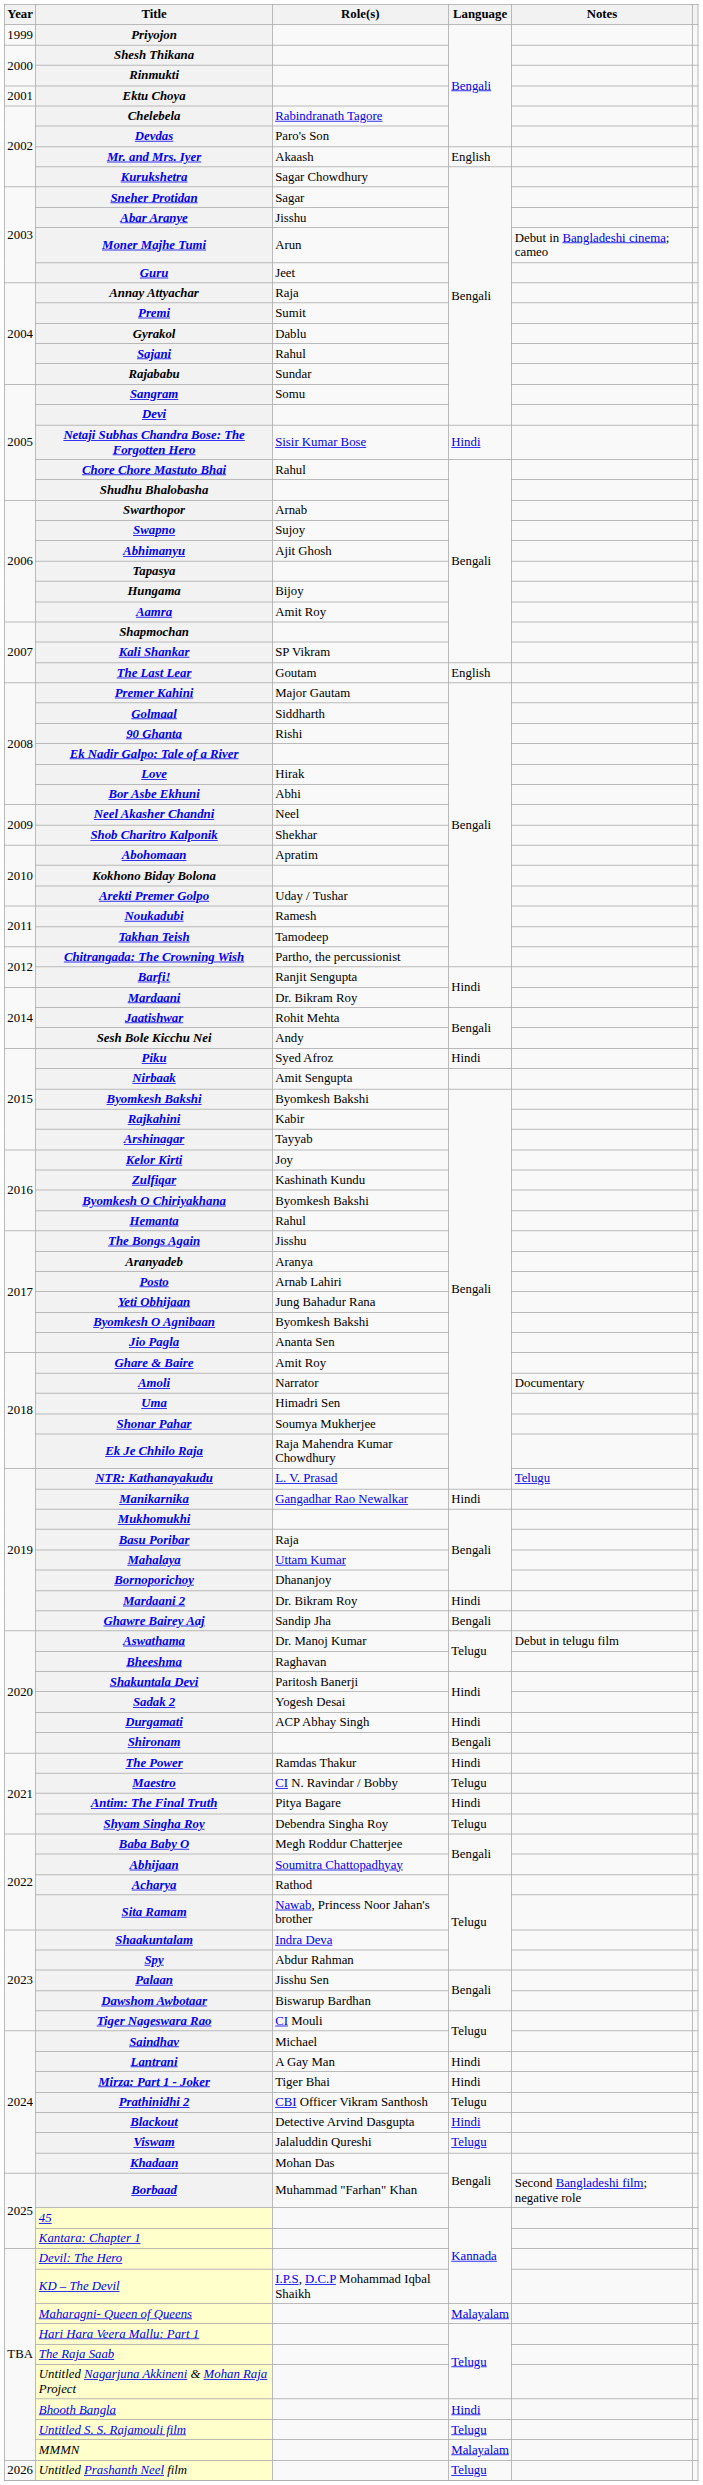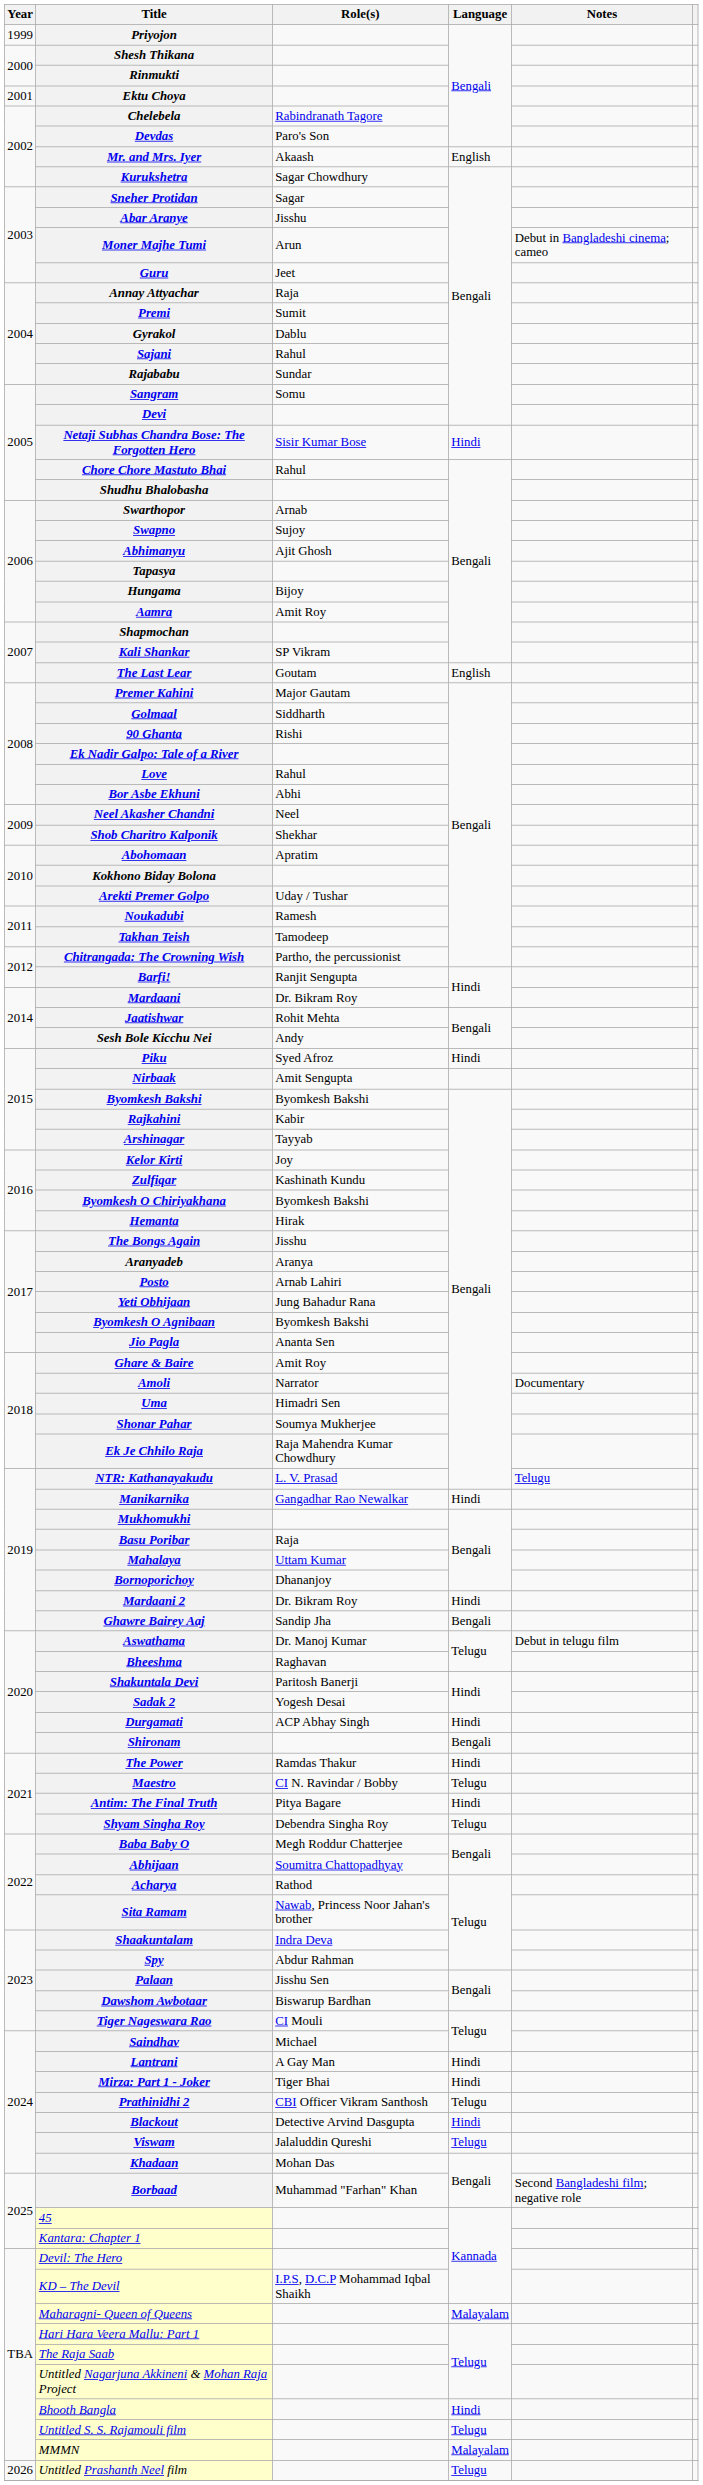 <table class="wikitable plainrowheaders sortable">
 <tr>
 <th scope-"col">Year</th>
 <th scope-"col">Title</th>
 <th scope-"col">Role(s)</th>
 <th scope-"col">Language</th>
 <th scope-"col" class="unsortable">Notes</th>
 <th scope-"col" class="unsortable"></th>
 </tr>
 <tr>
 <td rowspan="1">1999</td>
 <th scope="row"><em>Priyojon</em></th>
 <td></td>
 <td rowspan="6"><a href='#'>Bengali</a></td>
 <td></td>
 <td></td>
 </tr>
 <tr>
 <td rowspan="2">2000</td>
 <th scope="row"><em>Shesh Thikana</em></th>
 <td></td>
 <td></td>
 <td></td>
 </tr>
 <tr>
 <th scope="row"><em>Rinmukti</em></th>
 <td></td>
 <td></td>
 <td></td>
 </tr>
 <tr>
 <td>2001</td>
 <th scope="row"><em>Ektu Choya</em></th>
 <td></td>
 <td></td>
 <td></td>
 </tr>
 <tr>
 <td rowspan="4">2002</td>
 <th scope="row"><em>Chelebela</em></th>
 <td><a href='#'>Rabindranath Tagore</a></td>
 <td></td>
 <td></td>
 </tr>
 <tr>
 <th scope="row"><em><a href='#'>Devdas</a></em></th>
 <td>Paro's Son</td>
 <td></td>
 <td></td>
 </tr>
 <tr>
 <th scope="row"><em><a href='#'>Mr. and Mrs. Iyer</a></em></th>
 <td>Akaash</td>
 <td>English</td>
 <td></td>
 <td></td>
 </tr>
 <tr>
 <th scope="row"><em><a href='#'>Kurukshetra</a></em></th>
 <td>Sagar Chowdhury</td>
 <td rowspan="12">Bengali</td>
 <td></td>
 <td></td>
 </tr>
 <tr>
 <td rowspan="4">2003</td>
 <th scope="row"><em><a href='#'>Sneher Protidan</a></em></th>
 <td>Sagar</td>
 <td></td>
 <td></td>
 </tr>
 <tr>
 <th scope="row"><em><a href='#'>Abar Aranye</a></em></th>
 <td>Jisshu</td>
 <td></td>
 <td></td>
 </tr>
 <tr>
 <th scope="row"><em><a href='#'>Moner Majhe Tumi</a></em></th>
 <td>Arun</td>
 <td>Debut in <a href='#'>Bangladeshi cinema</a>; cameo</td>
 <td></td>
 </tr>
 <tr>
 <th scope="row"><em><a href='#'>Guru</a></em></th>
 <td>Jeet</td>
 <td></td>
 <td></td>
 </tr>
 <tr>
 <td rowspan="5">2004</td>
 <th scope="row"><em>Annay Attyachar</em></th>
 <td>Raja</td>
 <td></td>
 <td></td>
 </tr>
 <tr>
 <th scope="row"><em><a href='#'>Premi</a></em></th>
 <td>Sumit</td>
 <td></td>
 <td></td>
 </tr>
 <tr>
 <th scope="row"><em>Gyrakol</em></th>
 <td>Dablu</td>
 <td></td>
 <td></td>
 </tr>
 <tr>
 <th scope="row"><em><a href='#'>Sajani</a></em></th>
 <td>Rahul</td>
 <td></td>
 <td></td>
 </tr>
 <tr>
 <th scope="row"><em>Rajababu</em></th>
 <td>Sundar</td>
 <td></td>
 <td></td>
 </tr>
 <tr>
 <td rowspan="5">2005</td>
 <th scope="row"><a href='#'><em>Sangram</em></a></th>
 <td>Somu</td>
 <td></td>
 <td></td>
 </tr>
 <tr>
 <th scope="row"><a href='#'><em>Devi</em></a></th>
 <td></td>
 <td></td>
 <td></td>
 </tr>
 <tr>
 <th scope="row"><em><a href='#'>Netaji Subhas Chandra Bose: The Forgotten Hero</a></em></th>
 <td><a href='#'>Sisir Kumar Bose</a></td>
 <td><a href='#'>Hindi</a></td>
 <td></td>
 <td></td>
 </tr>
 <tr>
 <th scope="row"><em><a href='#'>Chore Chore Mastuto Bhai</a></em></th>
 <td>Rahul</td>
 <td rowspan="10">Bengali</td>
 <td></td>
 <td></td>
 </tr>
 <tr>
 <th scope="row"><em>Shudhu Bhalobasha</em></th>
 <td></td>
 <td></td>
 <td></td>
 </tr>
 <tr>
 <td rowspan="6">2006</td>
 <th scope="row"><em>Swarthopor</em></th>
 <td>Arnab</td>
 <td></td>
 <td></td>
 </tr>
 <tr>
 <th scope="row"><em><a href='#'>Swapno</a></em></th>
 <td>Sujoy</td>
 <td></td>
 <td></td>
 </tr>
 <tr>
 <th scope="row"><em><a href='#'>Abhimanyu</a></em></th>
 <td>Ajit Ghosh</td>
 <td></td>
 <td></td>
 </tr>
 <tr>
 <th scope="row"><em>Tapasya</em></th>
 <td></td>
 <td></td>
 <td></td>
 </tr>
 <tr>
 <th scope="row"><em>Hungama</em></th>
 <td>Bijoy</td>
 <td></td>
 <td></td>
 </tr>
 <tr>
 <th scope="row"><em><a href='#'>Aamra</a></em></th>
 <td>Amit Roy</td>
 <td></td>
 <td></td>
 </tr>
 <tr>
 <td rowspan="3">2007</td>
 <th scope="row"><em>Shapmochan</em></th>
 <td></td>
 <td></td>
 <td></td>
 </tr>
 <tr>
 <th scope="row"><em><a href='#'>Kali Shankar</a></em></th>
 <td>SP Vikram</td>
 <td></td>
 <td></td>
 </tr>
 <tr>
 <th scope="row"><em><a href='#'>The Last Lear</a></em></th>
 <td>Goutam</td>
 <td>English</td>
 <td></td>
 <td></td>
 </tr>
 <tr>
 <td rowspan="6">2008</td>
 <th scope="row"><em><a href='#'>Premer Kahini</a></em></th>
 <td>Major Gautam</td>
 <td rowspan="14">Bengali</td>
 <td></td>
 <td></td>
 </tr>
 <tr>
 <th scope="row"><em><a href='#'>Golmaal</a></em></th>
 <td>Siddharth</td>
 <td></td>
 <td></td>
 </tr>
 <tr>
 <th scope="row"><em><a href='#'>90 Ghanta</a></em></th>
 <td>Rishi</td>
 <td></td>
 <td></td>
 </tr>
 <tr>
 <th scope="row"><em><a href='#'>Ek Nadir Galpo: Tale of a River</a></em></th>
 <td></td>
 <td></td>
 <td></td>
 </tr>
 <tr>
 <th scope="row"><em><a href='#'>Love</a></em></th>
-<td>Hirak</td>
+<td>Rahul</td>
 <td></td>
 <td></td>
 </tr>
 <tr>
 <th scope="row"><em><a href='#'>Bor Asbe Ekhuni</a></em></th>
 <td>Abhi</td>
 <td></td>
 <td></td>
 </tr>
 <tr>
 <td rowspan="2">2009</td>
 <th scope="row"><em><a href='#'>Neel Akasher Chandni</a></em></th>
 <td>Neel</td>
 <td></td>
 <td></td>
 </tr>
 <tr>
 <th scope="row"><em><a href='#'>Shob Charitro Kalponik</a></em></th>
 <td>Shekhar</td>
 <td></td>
 <td></td>
 </tr>
 <tr>
 <td rowspan="3">2010</td>
 <th scope="row"><em><a href='#'>Abohomaan</a></em></th>
 <td>Apratim</td>
 <td></td>
 <td></td>
 </tr>
 <tr>
 <th scope="row"><em>Kokhono Biday Bolona</em></th>
 <td></td>
 <td></td>
 <td></td>
 </tr>
 <tr>
 <th scope="row"><em><a href='#'>Arekti Premer Golpo</a></em></th>
 <td>Uday / Tushar</td>
 <td></td>
 <td></td>
 </tr>
 <tr>
 <td rowspan="2">2011</td>
 <th scope="row"><em><a href='#'>Noukadubi</a></em></th>
 <td>Ramesh</td>
 <td></td>
 <td></td>
 </tr>
 <tr>
 <th scope="row"><em><a href='#'>Takhan Teish</a></em></th>
 <td>Tamodeep</td>
 <td></td>
 <td></td>
 </tr>
 <tr>
 <td rowspan="2">2012</td>
 <th scope="row"><em><a href='#'>Chitrangada: The Crowning Wish</a></em></th>
 <td>Partho, the percussionist</td>
 <td></td>
 <td></td>
 </tr>
 <tr>
 <th scope="row"><em><a href='#'>Barfi!</a></em></th>
 <td>Ranjit Sengupta</td>
 <td rowspan="2">Hindi</td>
 <td></td>
 <td></td>
 </tr>
 <tr>
 <td rowspan="3">2014</td>
 <th scope="row"><em><a href='#'>Mardaani</a></em></th>
 <td>Dr. Bikram Roy</td>
 <td></td>
 <td></td>
 </tr>
 <tr>
 <th scope="row"><em><a href='#'>Jaatishwar</a></em></th>
 <td>Rohit Mehta</td>
 <td rowspan="2">Bengali</td>
 <td></td>
 <td></td>
 </tr>
 <tr>
 <th scope="row"><em>Sesh Bole Kicchu Nei</em></th>
 <td>Andy</td>
 <td></td>
 <td></td>
 </tr>
 <tr>
 <td rowspan="5">2015</td>
 <th scope="row"><em><a href='#'>Piku</a></em></th>
 <td>Syed Afroz</td>
 <td>Hindi</td>
 <td></td>
 <td></td>
 </tr>
 <tr>
 <th scope="row"><em><a href='#'>Nirbaak</a></em></th>
 <td>Amit Sengupta</td>
 <td></td>
 <td></td>
 <td></td>
 </tr>
 <tr>
 <th scope="row"><em><a href='#'>Byomkesh Bakshi</a></em></th>
 <td>Byomkesh Bakshi</td>
 <td rowspan="19">Bengali</td>
 <td></td>
 <td></td>
 </tr>
 <tr>
 <th scope="row"><em><a href='#'>Rajkahini</a></em></th>
 <td>Kabir</td>
 <td></td>
 <td></td>
 </tr>
 <tr>
 <th scope="row"><em><a href='#'>Arshinagar</a></em></th>
 <td>Tayyab</td>
 <td></td>
 <td></td>
 </tr>
 <tr>
 <td rowspan="4">2016</td>
 <th scope="row"><em><a href='#'>Kelor Kirti</a></em></th>
 <td>Joy</td>
 <td></td>
 <td></td>
 </tr>
 <tr>
 <th scope="row"><em><a href='#'>Zulfiqar</a></em></th>
 <td>Kashinath Kundu</td>
 <td></td>
 <td></td>
 </tr>
 <tr>
 <th scope="row"><em><a href='#'>Byomkesh O Chiriyakhana</a></em></th>
 <td>Byomkesh Bakshi</td>
 <td></td>
 <td></td>
 </tr>
 <tr>
 <th scope="row"><em><a href='#'>Hemanta</a></em></th>
-<td>Rahul</td>
+<td>Hirak</td>
 <td></td>
 <td></td>
 </tr>
 <tr>
 <td rowspan="6">2017</td>
 <th scope="row"><em><a href='#'>The Bongs Again</a></em></th>
 <td>Jisshu</td>
 <td></td>
 <td></td>
 </tr>
 <tr>
 <th scope="row"><em>Aranyadeb</em></th>
 <td>Aranya</td>
 <td></td>
 <td></td>
 </tr>
 <tr>
 <th scope="row"><em><a href='#'>Posto</a></em></th>
 <td>Arnab Lahiri</td>
 <td></td>
 <td></td>
 </tr>
 <tr>
 <th scope="row"><em><a href='#'>Yeti Obhijaan</a></em></th>
 <td>Jung Bahadur Rana</td>
 <td></td>
 <td></td>
 </tr>
 <tr>
 <th scope="row"><em><a href='#'>Byomkesh O Agnibaan</a></em></th>
 <td>Byomkesh Bakshi</td>
 <td></td>
 <td></td>
 </tr>
 <tr>
 <th scope="row"><em><a href='#'>Jio Pagla</a></em></th>
 <td>Ananta Sen</td>
 <td></td>
 <td></td>
 </tr>
 <tr>
 <td rowspan="5">2018</td>
 <th scope="row"><em><a href='#'>Ghare & Baire</a></em></th>
 <td>Amit Roy</td>
 <td></td>
 <td></td>
 </tr>
 <tr>
 <th scope="row"><em><a href='#'>Amoli</a></em></th>
 <td>Narrator</td>
 <td>Documentary</td>
 <td></td>
 </tr>
 <tr>
 <th scope="row"><em><a href='#'>Uma</a></em></th>
 <td>Himadri Sen</td>
 <td></td>
 <td></td>
 </tr>
 <tr>
 <th scope="row"><em><a href='#'>Shonar Pahar</a></em></th>
 <td>Soumya Mukherjee</td>
 <td></td>
 <td></td>
 </tr>
 <tr>
 <th scope="row"><em><a href='#'>Ek Je Chhilo Raja</a></em></th>
 <td>Raja Mahendra Kumar Chowdhury</td>
 <td></td>
 <td></td>
 </tr>
 <tr>
 <td rowspan="8">2019</td>
 <th scope="row"><em><a href='#'>NTR: Kathanayakudu</a></em></th>
 <td><a href='#'>L. V. Prasad</a></td>
 <td><a href='#'>Telugu</a></td>
 <td></td>
 </tr>
 <tr>
 <th scope="row"><em><a href='#'>Manikarnika</a></em></th>
 <td><a href='#'>Gangadhar Rao Newalkar</a></td>
 <td>Hindi</td>
 <td></td>
 <td></td>
 </tr>
 <tr>
 <th scope="row"><em><a href='#'>Mukhomukhi</a></em></th>
 <td></td>
 <td rowspan="4">Bengali</td>
 <td></td>
 <td></td>
 </tr>
 <tr>
 <th scope="row"><em><a href='#'>Basu Poribar</a></em></th>
 <td>Raja</td>
 <td></td>
 <td></td>
 </tr>
 <tr>
 <th scope="row"><em><a href='#'>Mahalaya</a></em></th>
 <td><a href='#'>Uttam Kumar</a></td>
 <td></td>
 <td></td>
 </tr>
 <tr>
 <th scope="row"><em><a href='#'>Bornoporichoy</a></em></th>
 <td>Dhananjoy</td>
 <td></td>
 <td></td>
 </tr>
 <tr>
 <th scope="row"><em><a href='#'>Mardaani 2</a></em></th>
 <td>Dr. Bikram Roy</td>
 <td>Hindi</td>
 <td></td>
 <td></td>
 </tr>
 <tr>
 <th scope="row"><em><a href='#'>Ghawre Bairey Aaj</a></em></th>
 <td>Sandip Jha</td>
 <td>Bengali</td>
 <td></td>
 <td></td>
 </tr>
 <tr>
 <td rowspan="6">2020</td>
 <th scope="row"><em><a href='#'>Aswathama</a></em></th>
 <td>Dr. Manoj Kumar</td>
 <td rowspan="2">Telugu</td>
 <td>Debut in telugu film</td>
 <td></td>
 </tr>
 <tr>
 <th scope="row"><em><a href='#'>Bheeshma</a></em></th>
 <td>Raghavan</td>
 <td></td>
 <td></td>
 </tr>
 <tr>
 <th scope="row"><em><a href='#'>Shakuntala Devi</a></em></th>
 <td>Paritosh Banerji</td>
 <td rowspan="2">Hindi</td>
 <td></td>
 <td></td>
 </tr>
 <tr>
 <th scope="row"><em><a href='#'>Sadak 2</a></em></th>
 <td>Yogesh Desai</td>
 <td></td>
 <td></td>
 </tr>
 <tr>
 <th scope="row"><em><a href='#'>Durgamati</a></em></th>
 <td>ACP Abhay Singh</td>
 <td>Hindi</td>
 <td></td>
 <td></td>
 </tr>
 <tr>
 <th scope="row"><em><a href='#'>Shironam</a></em></th>
 <td></td>
 <td>Bengali</td>
 <td></td>
 <td></td>
 </tr>
 <tr>
 <td rowspan="4">2021</td>
 <th scope="row"><em><a href='#'>The Power</a></em></th>
 <td>Ramdas Thakur</td>
 <td>Hindi</td>
 <td></td>
 <td></td>
 </tr>
 <tr>
 <th scope="row"><em><a href='#'>Maestro</a></em></th>
 <td><a href='#'>CI</a> N. Ravindar / Bobby</td>
 <td>Telugu</td>
 <td></td>
 <td></td>
 </tr>
 <tr>
 <th scope="row"><em><a href='#'>Antim: The Final Truth</a></em></th>
 <td>Pitya Bagare</td>
 <td>Hindi</td>
 <td></td>
 <td></td>
 </tr>
 <tr>
 <th scope="row"><em><a href='#'>Shyam Singha Roy</a></em></th>
 <td>Debendra Singha Roy</td>
 <td>Telugu</td>
 <td></td>
 <td></td>
 </tr>
 <tr>
 <td rowspan="4">2022</td>
 <th scope="row"><em><a href='#'>Baba Baby O</a></em></th>
 <td>Megh Roddur Chatterjee</td>
 <td rowspan="2">Bengali</td>
 <td></td>
 <td></td>
 </tr>
 <tr>
 <th scope="row"><em><a href='#'>Abhijaan</a></em></th>
 <td><a href='#'>Soumitra Chattopadhyay</a></td>
 <td></td>
 <td></td>
 </tr>
 <tr>
 <th scope="row"><em><a href='#'>Acharya</a></em></th>
 <td>Rathod</td>
 <td rowspan="4">Telugu</td>
 <td></td>
 <td></td>
 </tr>
 <tr>
 <th scope="row"><em><a href='#'>Sita Ramam</a></em></th>
 <td><a href='#'>Nawab</a>, Princess Noor Jahan's brother</td>
 <td></td>
 <td></td>
 </tr>
 <tr>
 <td rowspan="5">2023</td>
 <th scope="row"><em><a href='#'>Shaakuntalam</a></em></th>
 <td><a href='#'>Indra Deva</a></td>
 <td></td>
 <td></td>
 </tr>
 <tr>
 <th scope="row"><em><a href='#'>Spy</a></em></th>
 <td>Abdur Rahman</td>
 <td></td>
 <td></td>
 </tr>
 <tr>
 <th scope="row"><em><a href='#'>Palaan</a></em></th>
 <td>Jisshu Sen</td>
 <td rowspan="2">Bengali</td>
 <td></td>
 <td></td>
 </tr>
 <tr>
 <th scope="row"><em><a href='#'>Dawshom Awbotaar</a></em></th>
 <td>Biswarup Bardhan</td>
 <td></td>
 <td></td>
 </tr>
 <tr>
 <th scope="row"><em><a href='#'>Tiger Nageswara Rao</a></em></th>
 <td><a href='#'>CI</a> Mouli</td>
 <td rowspan="2">Telugu</td>
 <td></td>
 <td></td>
 </tr>
 <tr>
 <td rowspan="7">2024</td>
 <th scope="row"><em><a href='#'>Saindhav</a></em></th>
 <td>Michael</td>
 <td></td>
 <td></td>
 </tr>
 <tr>
 <th scope="row"><em><a href='#'>Lantrani</a></em></th>
 <td>A Gay Man</td>
 <td>Hindi</td>
 <td></td>
 <td></td>
 </tr>
 <tr>
 <th scope="row"><em><a href='#'>Mirza: Part 1 - Joker</a></em></th>
 <td>Tiger Bhai</td>
 <td>Hindi</td>
 <td></td>
 <td></td>
 </tr>
 <tr>
 <th scope="row"><em><a href='#'>Prathinidhi 2</a></em></th>
 <td><a href='#'>CBI</a> Officer Vikram Santhosh</td>
 <td>Telugu</td>
 <td></td>
 <td></td>
 </tr>
 <tr>
 <th scope="row"><em><a href='#'>Blackout</a></em></th>
 <td>Detective Arvind Dasgupta</td>
 <td><a href='#'>Hindi</a></td>
 <td></td>
 <td></td>
 </tr>
 <tr>
 <th scope="row"><em><a href='#'>Viswam</a></em></th>
 <td>Jalaluddin Qureshi</td>
 <td><a href='#'>Telugu</a></td>
 <td></td>
 <td></td>
 </tr>
 <tr>
 <th scope="row"><em><a href='#'>Khadaan</a></em></th>
 <td>Mohan Das</td>
 <td rowspan="2">Bengali</td>
 <td></td>
 <td></td>
 </tr>
 <tr>
 <td rowspan="3">2025</td>
 <th scope="row"><em><a href='#'>Borbaad</a></em></th>
 <td>Muhammad "Farhan" Khan</td>
 <td>Second <a href='#'>Bangladeshi film</a>; negative role</td>
 <td></td>
 </tr>
 <tr>
 <td style="background:#ffc;"><em><a href='#'>45</a></em></td>
 <td></td>
 <td rowspan="4"><a href='#'>Kannada</a></td>
 <td></td>
 <td></td>
 </tr>
 <tr>
 <td style="background:#ffc;"><em><a href='#'>Kantara: Chapter 1</a></em></td>
 <td></td>
 <td></td>
 <td></td>
 </tr>
 <tr>
 <td rowspan="9">TBA</td>
 <td style="background:#ffc;"><em><a href='#'>Devil: The Hero</a></em></td>
 <td></td>
 <td></td>
 <td></td>
 </tr>
 <tr>
 <td style="background:#ffc;"><em><a href='#'>KD – The Devil</a></em></td>
 <td><a href='#'>I.P.S</a>,  <a href='#'>D.C.P</a> Mohammad Iqbal Shaikh</td>
 <td></td>
 <td></td>
 </tr>
 <tr>
 <td style="background:#ffc;"><em><a href='#'>Maharagni- Queen of Queens</a></em></td>
 <td></td>
 <td><a href='#'>Malayalam</a></td>
 <td></td>
 <td></td>
 </tr>
 <tr>
 <td style="background:#ffc;"><em><a href='#'>Hari Hara Veera Mallu: Part 1</a></em></td>
 <td></td>
 <td rowspan="3"><a href='#'>Telugu</a></td>
 <td></td>
 <td></td>
 </tr>
 <tr>
 <td style="background:#ffc;"><em><a href='#'>The Raja Saab</a></em></td>
 <td></td>
 <td></td>
 <td></td>
 </tr>
 <tr>
 <td style="background:#ffc;"><em>Untitled <a href='#'>Nagarjuna Akkineni</a> & <a href='#'>Mohan Raja</a> Project</em></td>
 <td></td>
 <td></td>
 <td></td>
 </tr>
 <tr>
 <td style="background:#ffc;"><em><a href='#'>Bhooth Bangla</a></em></td>
 <td></td>
 <td><a href='#'>Hindi</a></td>
 <td></td>
 <td></td>
 </tr>
 <tr>
 <td style="background:#ffc;"><em><a href='#'>Untitled S. S. Rajamouli film</a></em></td>
 <td></td>
 <td><a href='#'>Telugu</a></td>
 <td></td>
 <td></td>
 </tr>
 <tr>
 <td style="background:#ffc;"><em>MMMN</em></td>
 <td></td>
 <td><a href='#'>Malayalam</a></td>
 <td></td>
 <td></td>
 </tr>
 <tr>
 <td rowspan="1">2026</td>
 <td style="background:#ffc;"><em>Untitled <a href='#'>Prashanth Neel</a> film</em></td>
 <td></td>
 <td><a href='#'>Telugu</a></td>
 <td></td>
 <td></td>
 </tr>
 <tr>
 </tr>
 </table>
